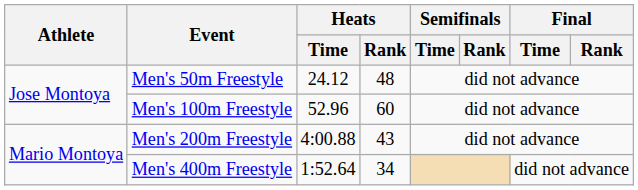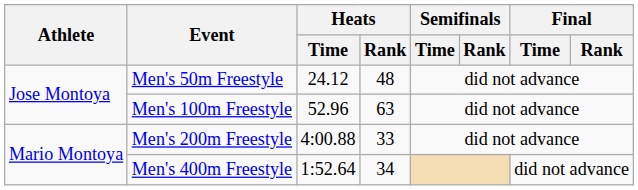 <table class=wikitable style="font-size:90%">
 <tr>
 <th rowspan="2">Athlete</th>
 <th rowspan="2">Event</th>
 <th colspan="2">Heats</th>
 <th colspan="2">Semifinals</th>
 <th colspan="2">Final</th>
 </tr>
 <tr>
 <th>Time</th>
 <th>Rank</th>
 <th>Time</th>
 <th>Rank</th>
 <th>Time</th>
 <th>Rank</th>
 </tr>
 <tr>
 <td rowspan="2"><a href='#'>Jose Montoya</a></td>
 <td><a href='#'>Men's 50m Freestyle</a></td>
 <td align=center>24.12</td>
 <td align=center>48</td>
 <td align=center colspan=4>did not advance</td>
 </tr>
 <tr>
 <td><a href='#'>Men's 100m Freestyle</a></td>
 <td align=center>52.96</td>
-<td align=center>60</td>
+<td align=center>63</td>
 <td align=center colspan=4>did not advance</td>
 </tr>
 <tr>
 <td rowspan="2"><a href='#'>Mario Montoya</a></td>
 <td><a href='#'>Men's 200m Freestyle</a></td>
 <td align=center>4:00.88</td>
-<td align=center>43</td>
+<td align=center>33</td>
 <td align=center colspan=4>did not advance</td>
 </tr>
 <tr>
 <td><a href='#'>Men's 400m Freestyle</a></td>
 <td align=center>1:52.64</td>
 <td align=center>34</td>
 <td colspan= 2 bgcolor="wheat"></td>
 <td align=center colspan=2>did not advance</td>
 </tr>
 </table>
